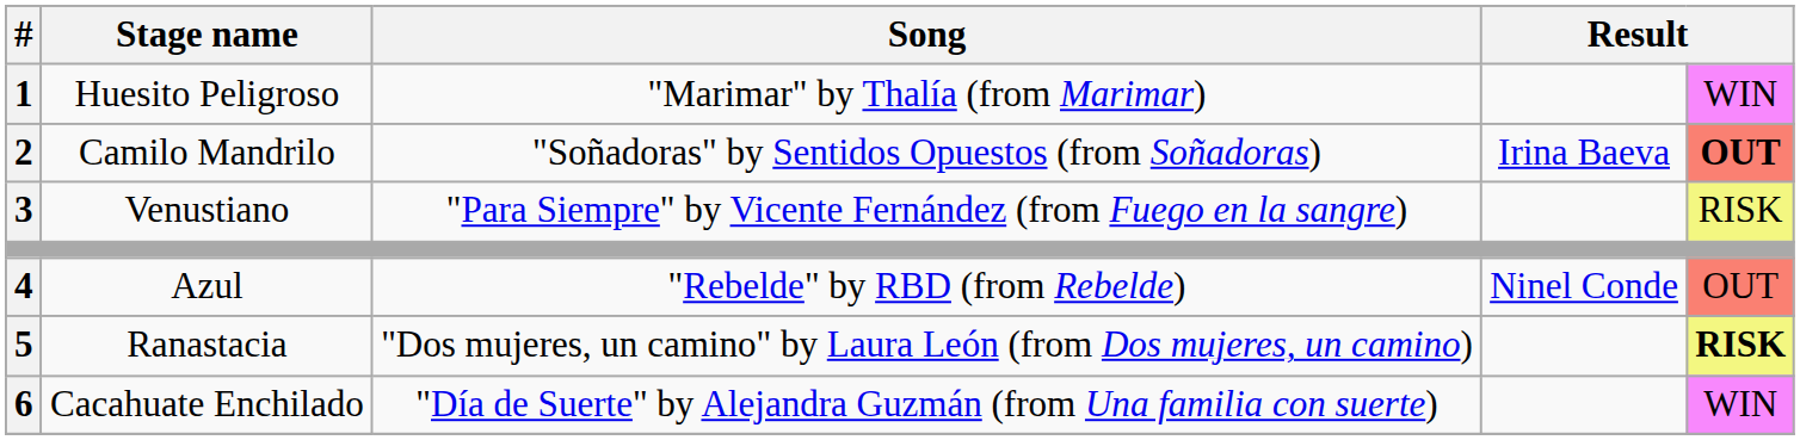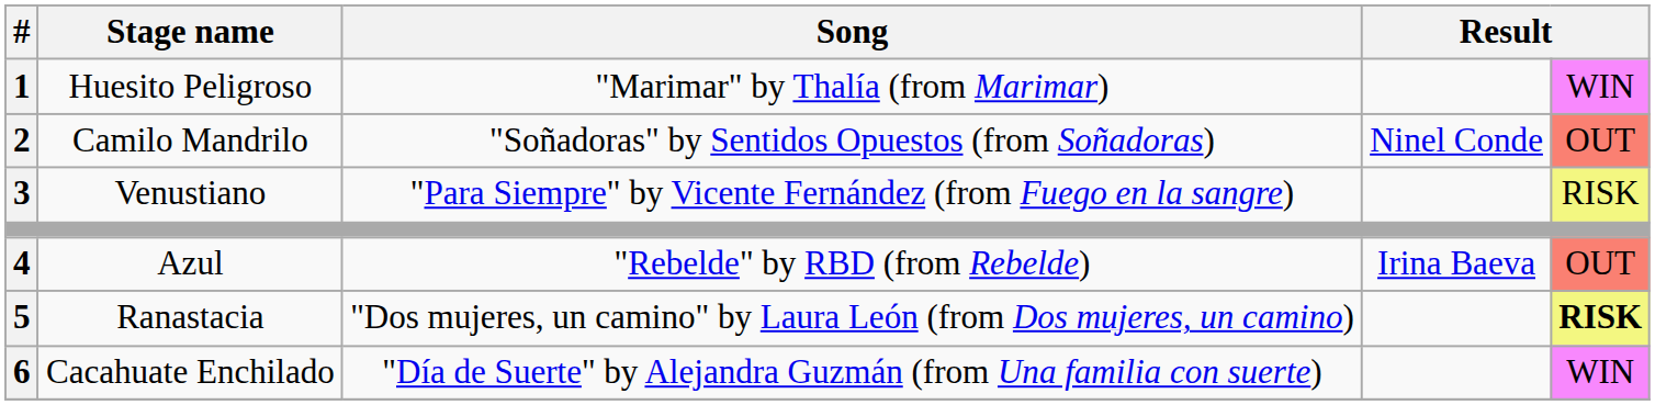 <table class="wikitable plainrowheaders" style="text-align: center;">
 <tr>
 <th>#</th>
 <th>Stage name</th>
 <th>Song</th>
 <th Identity colspan=2>Result</th>
 </tr>
 <tr>
 <th>1</th>
 <td>Huesito Peligroso</td>
 <td>"Marimar" by <a href='#'>Thalía</a> (from <em><a href='#'>Marimar</a></em>)</td>
 <td></td>
 <td bgcolor=#F888FD>WIN</td>
 </tr>
 <tr>
 <th>2</th>
 <td>Camilo Mandrilo</td>
 <td>"Soñadoras" by <a href='#'>Sentidos Opuestos</a> (from <em><a href='#'>Soñadoras</a></em>)</td>
-<td><a href='#'>Irina Baeva</a></td>
-<td bgcolor=salmon><strong>OUT</strong></td>
+<td><a href='#'>Ninel Conde</a></td>
+<td bgcolor=salmon>OUT</td>
 </tr>
 <tr>
 <th>3</th>
 <td>Venustiano</td>
 <td>"<a href='#'>Para Siempre</a>" by <a href='#'>Vicente Fernández</a> (from <em><a href='#'>Fuego en la sangre</a></em>)</td>
 <td></td>
 <td bgcolor=#F3F781>RISK</td>
 </tr>
 <tr>
 <td colspan="5" style="background:darkgray"></td>
 </tr>
 <tr>
 <th>4</th>
 <td>Azul</td>
 <td>"<a href='#'>Rebelde</a>" by <a href='#'>RBD</a> (from <em><a href='#'>Rebelde</a></em>)</td>
-<td><a href='#'>Ninel Conde</a></td>
+<td><a href='#'>Irina Baeva</a></td>
 <td bgcolor=salmon>OUT</td>
 </tr>
 <tr>
 <th>5</th>
 <td>Ranastacia</td>
 <td>"Dos mujeres, un camino" by <a href='#'>Laura León</a> (from <em><a href='#'>Dos mujeres, un camino</a></em>)</td>
 <td></td>
 <td bgcolor=#F3F781><strong>RISK</strong></td>
 </tr>
 <tr>
 <th>6</th>
 <td>Cacahuate Enchilado</td>
 <td>"<a href='#'>Día de Suerte</a>" by <a href='#'>Alejandra Guzmán</a> (from <em><a href='#'>Una familia con suerte</a></em>)</td>
 <td></td>
 <td bgcolor=#F888FD>WIN</td>
 </tr>
 <tr>
 </tr>
 </table>
